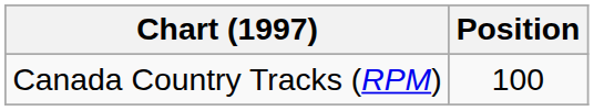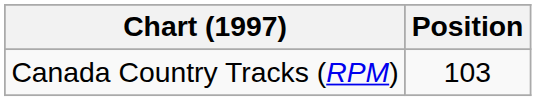 <table class="wikitable sortable">
 <tr>
 <th scope="col">Chart (1997)</th>
 <th scope="col">Position</th>
 </tr>
 <tr>
 <td>Canada Country Tracks (<em><a href='#'>RPM</a></em>)</td>
-<td align="center">100</td>
+<td align="center">103</td>
 </tr>
 </table>
